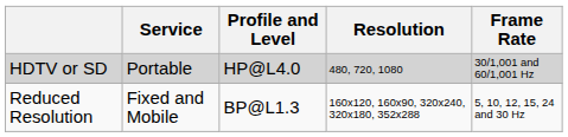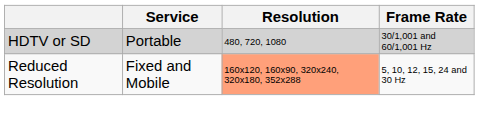 <table class="wikitable" style="float:left; margin-right:1em; max-width:40%;">
 <tr>
 <th></th>
 <th>Service</th>
-<th>Profile and Level</th>
 <th>Resolution</th>
 <th>Frame Rate</th>
 </tr>
 <tr style="background:lightgrey;">
 <td>HDTV or SD</td>
 <td>Portable</td>
-<td>HP@L4.0</td>
 <td style="font-size: x-small;">480, 720, 1080</td>
 <td style="font-size: x-small;">30/1,001 and 60/1,001 Hz</td>
 </tr>
 <tr>
 <td>Reduced Resolution</td>
 <td>Fixed and Mobile</td>
-<td>BP@L1.3</td>
-<td style="font-size: x-small;">160x120, 160x90, 320x240, 320x180, 352x288</td>
+<td style="background: lightsalmon; font-size: x-small;">160x120, 160x90, 320x240, 320x180, 352x288</td>
 <td style="font-size: x-small;">5, 10, 12, 15, 24 and 30 Hz</td>
 </tr>
 </table>
